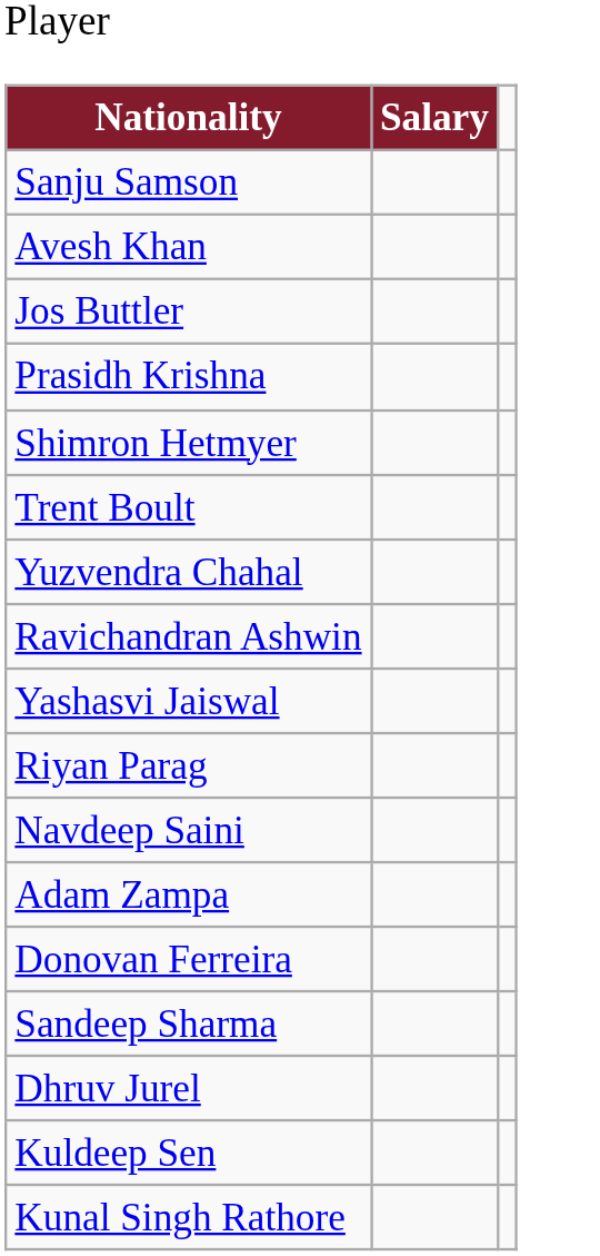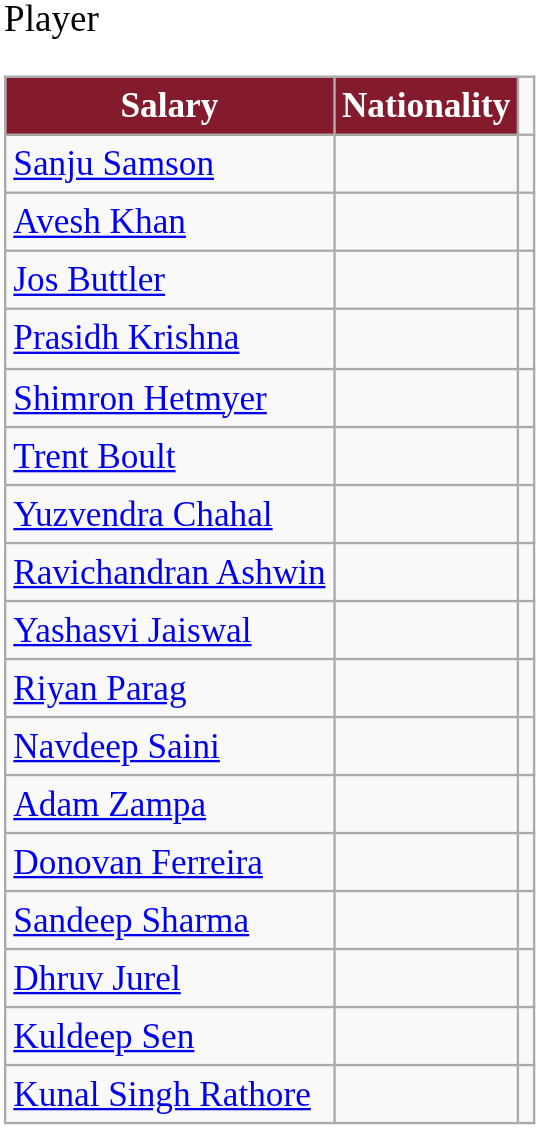 <table class="wikitable"style="font-size:95%;>
 <tr>
 <th style="background: #841B2D;color:white">Player</th>
+<th style="background: #841B2D;color:white">Salary</th>
 <th style="background: #841B2D;color:white">Nationality</th>
-<th style="background: #841B2D;color:white">Salary</th>
 </tr>
 <tr>
 <td><a href='#'>Sanju Samson</a></td>
 <td></td>
 <td></td>
 </tr>
 <tr>
 <td><a href='#'>Avesh Khan</a></td>
 <td></td>
 <td></td>
 </tr>
 <tr>
 <td><a href='#'>Jos Buttler</a></td>
 <td></td>
 <td></td>
 </tr>
 <tr>
 <td><a href='#'>Prasidh Krishna</a></td>
 <td></td>
 <td></td>
 </tr>
 <tr>
 <td><a href='#'>Shimron Hetmyer</a></td>
 <td></td>
 <td></td>
 </tr>
 <tr>
 <td><a href='#'>Trent Boult</a></td>
 <td></td>
 <td></td>
 </tr>
 <tr>
 <td><a href='#'>Yuzvendra Chahal</a></td>
 <td></td>
 <td></td>
 </tr>
 <tr>
 <td><a href='#'>Ravichandran Ashwin</a></td>
 <td></td>
 <td></td>
 </tr>
 <tr>
 <td><a href='#'>Yashasvi Jaiswal</a></td>
 <td></td>
 <td></td>
 </tr>
 <tr>
 <td><a href='#'>Riyan Parag</a></td>
 <td></td>
 <td></td>
 </tr>
 <tr>
 <td><a href='#'>Navdeep Saini</a></td>
 <td></td>
 <td></td>
 </tr>
 <tr>
 <td><a href='#'>Adam Zampa</a></td>
 <td></td>
 <td></td>
 </tr>
 <tr>
 <td><a href='#'>Donovan Ferreira</a></td>
 <td></td>
 <td></td>
 </tr>
 <tr>
 <td><a href='#'>Sandeep Sharma</a></td>
 <td></td>
 <td></td>
 </tr>
 <tr>
 <td><a href='#'>Dhruv Jurel</a></td>
 <td></td>
 <td></td>
 </tr>
 <tr>
 <td><a href='#'>Kuldeep Sen</a></td>
 <td></td>
 <td></td>
 </tr>
 <tr>
 <td><a href='#'>Kunal Singh Rathore</a></td>
 <td></td>
 <td></td>
 </tr>
 </table>
